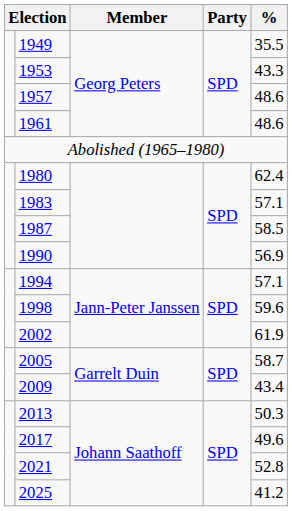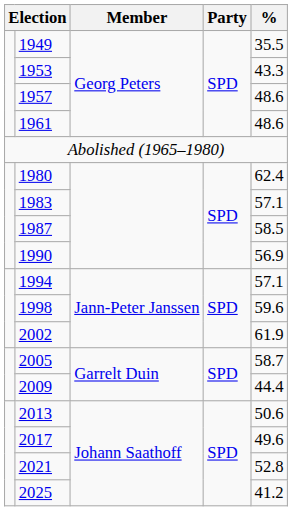 <table class=wikitable>
 <tr>
 <th colspan=2>Election</th>
 <th>Member</th>
 <th>Party</th>
 <th>%</th>
 </tr>
 <tr>
 <td rowspan=4 bgcolor=></td>
 <td><a href='#'>1949</a></td>
 <td rowspan=4><a href='#'>Georg Peters</a></td>
 <td rowspan=4><a href='#'>SPD</a></td>
 <td align=right>35.5</td>
 </tr>
 <tr>
 <td><a href='#'>1953</a></td>
 <td align=right>43.3</td>
 </tr>
 <tr>
 <td><a href='#'>1957</a></td>
 <td align=right>48.6</td>
 </tr>
 <tr>
 <td><a href='#'>1961</a></td>
 <td align=right>48.6</td>
 </tr>
 <tr>
 <td colspan=5 align=center><em>Abolished (1965–1980)</em></td>
 </tr>
 <tr>
 <td rowspan=4 bgcolor=></td>
 <td><a href='#'>1980</a></td>
 <td rowspan=4></td>
 <td rowspan=4><a href='#'>SPD</a></td>
 <td align=right>62.4</td>
 </tr>
 <tr>
 <td><a href='#'>1983</a></td>
 <td align=right>57.1</td>
 </tr>
 <tr>
 <td><a href='#'>1987</a></td>
 <td align=right>58.5</td>
 </tr>
 <tr>
 <td><a href='#'>1990</a></td>
 <td align=right>56.9</td>
 </tr>
 <tr>
 <td rowspan=3 bgcolor=></td>
 <td><a href='#'>1994</a></td>
 <td rowspan=3><a href='#'>Jann-Peter Janssen</a></td>
 <td rowspan=3><a href='#'>SPD</a></td>
 <td align=right>57.1</td>
 </tr>
 <tr>
 <td><a href='#'>1998</a></td>
 <td align=right>59.6</td>
 </tr>
 <tr>
 <td><a href='#'>2002</a></td>
 <td align=right>61.9</td>
 </tr>
 <tr>
 <td rowspan=2 bgcolor=></td>
 <td><a href='#'>2005</a></td>
 <td rowspan=2><a href='#'>Garrelt Duin</a></td>
 <td rowspan=2><a href='#'>SPD</a></td>
 <td align=right>58.7</td>
 </tr>
 <tr>
 <td><a href='#'>2009</a></td>
-<td align=right>43.4</td>
+<td align=right>44.4</td>
 </tr>
 <tr>
 <td rowspan=4 bgcolor=></td>
 <td><a href='#'>2013</a></td>
 <td rowspan=4><a href='#'>Johann Saathoff</a></td>
 <td rowspan=4><a href='#'>SPD</a></td>
-<td align=right>50.3</td>
+<td align=right>50.6</td>
 </tr>
 <tr>
 <td><a href='#'>2017</a></td>
 <td align=right>49.6</td>
 </tr>
 <tr>
 <td><a href='#'>2021</a></td>
 <td align=right>52.8</td>
 </tr>
 <tr>
 <td><a href='#'>2025</a></td>
 <td align=right>41.2</td>
 </tr>
 </table>
